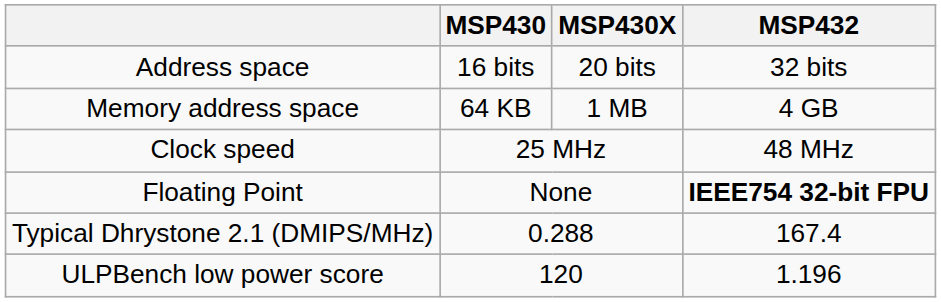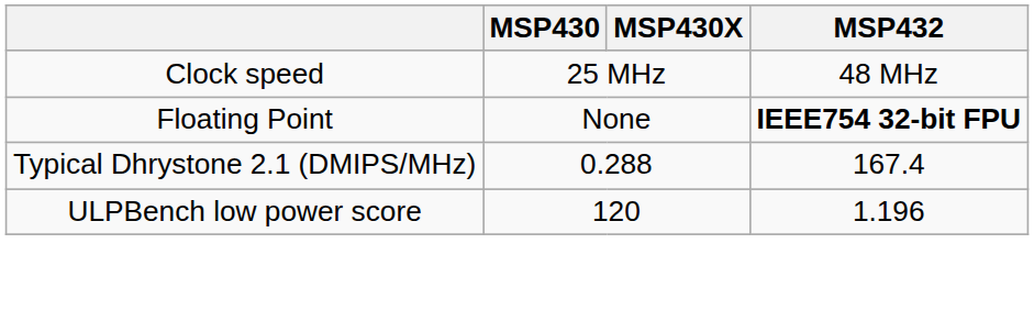 <table class="wikitable" style="margin:auto; text-align:center;">
 <tr>
 <th></th>
 <th>MSP430</th>
 <th>MSP430X</th>
 <th>MSP432</th>
-</tr>
-<tr>
-<td>Address space</td>
-<td>16 bits</td>
-<td>20 bits</td>
-<td>32 bits</td>
-</tr>
-<tr>
-<td>Memory address space</td>
-<td>64 KB</td>
-<td>1 MB</td>
-<td>4 GB</td>
 </tr>
 <tr>
 <td>Clock speed</td>
 <td colspan="2">25 MHz</td>
 <td>48 MHz</td>
 </tr>
 <tr>
 <td>Floating Point</td>
 <td colspan="2">None</td>
 <td><strong>IEEE754 32-bit FPU</strong></td>
 </tr>
 <tr>
 <td>Typical Dhrystone 2.1 (DMIPS/MHz)</td>
 <td colspan="2">0.288</td>
 <td>167.4</td>
 </tr>
 <tr>
 <td>ULPBench low power score</td>
 <td colspan="2">120</td>
 <td>1.196</td>
 </tr>
 </table>
